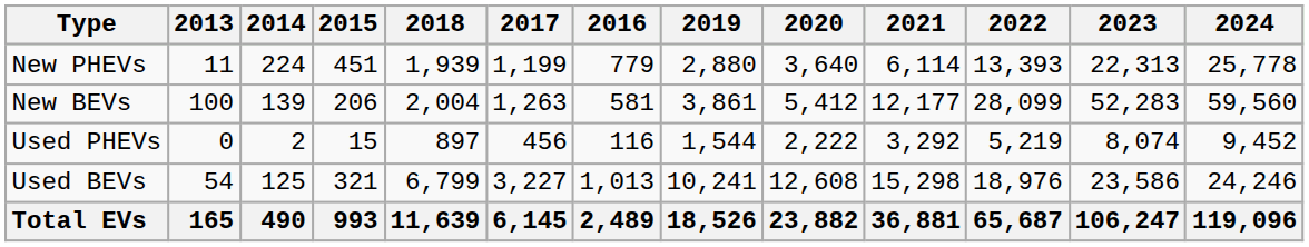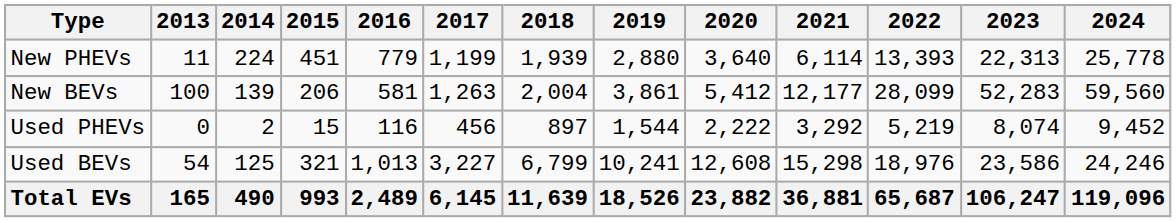 <table class="wikitable" style="font-size:85%;text-align:right;">
 <tr style="background:#cfc;">
 <th>Type</th>
 <th>2013</th>
 <th>2014</th>
 <th>2015</th>
+<th>2016</th>
+<th>2017</th>
 <th>2018</th>
-<th>2017</th>
-<th>2016</th>
 <th>2019</th>
 <th>2020</th>
 <th>2021</th>
 <th>2022</th>
 <th>2023</th>
 <th>2024</th>
 </tr>
 <tr>
 <td style="text-align:left;">New PHEVs</td>
 <td>11</td>
 <td>224</td>
 <td>451</td>
+<td>779</td>
+<td>1,199</td>
 <td>1,939</td>
-<td>1,199</td>
-<td>779</td>
 <td>2,880</td>
 <td>3,640</td>
 <td>6,114</td>
 <td>13,393</td>
 <td>22,313</td>
 <td>25,778</td>
 </tr>
 <tr>
 <td style="text-align:left;">New BEVs</td>
 <td>100</td>
 <td>139</td>
 <td>206</td>
+<td>581</td>
+<td>1,263</td>
 <td>2,004</td>
-<td>1,263</td>
-<td>581</td>
 <td>3,861</td>
 <td>5,412</td>
 <td>12,177</td>
 <td>28,099</td>
 <td>52,283</td>
 <td>59,560</td>
 </tr>
 <tr>
 <td style="text-align:left;">Used PHEVs</td>
 <td>0</td>
 <td>2</td>
 <td>15</td>
+<td>116</td>
+<td>456</td>
 <td>897</td>
-<td>456</td>
-<td>116</td>
 <td>1,544</td>
 <td>2,222</td>
 <td>3,292</td>
 <td>5,219</td>
 <td>8,074</td>
 <td>9,452</td>
 </tr>
 <tr>
 <td style="text-align:left;">Used BEVs</td>
 <td>54</td>
 <td>125</td>
 <td>321</td>
+<td>1,013</td>
+<td>3,227</td>
 <td>6,799</td>
-<td>3,227</td>
-<td>1,013</td>
 <td>10,241</td>
 <td>12,608</td>
 <td>15,298</td>
 <td>18,976</td>
 <td>23,586</td>
 <td>24,246</td>
 </tr>
 <tr>
 <th style="text-align:left;">Total EVs</th>
 <th style="text-align:right;">165</th>
 <th style="text-align:right;">490</th>
 <th style="text-align:right;">993</th>
+<th style="text-align:right;">2,489</th>
+<th style="text-align:right;">6,145</th>
 <th style="text-align:right;">11,639</th>
-<th style="text-align:right;">6,145</th>
-<th style="text-align:right;">2,489</th>
 <th style="text-align:right;">18,526</th>
 <th>23,882</th>
 <th>36,881</th>
 <th>65,687</th>
 <th>106,247</th>
 <th>119,096</th>
 </tr>
 </table>
